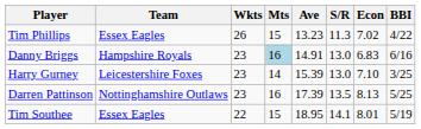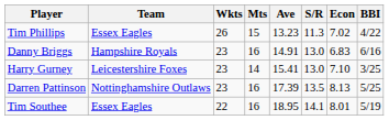 <table class="wikitable">
 <tr>
 <th>Player</th>
 <th>Team</th>
 <th>Wkts</th>
 <th>Mts</th>
 <th>Ave</th>
 <th>S/R</th>
 <th>Econ</th>
 <th>BBI</th>
 </tr>
 <tr>
 <td><a href='#'>Tim Phillips</a></td>
 <td><a href='#'>Essex Eagles</a></td>
 <td>26</td>
 <td>15</td>
 <td>13.23</td>
 <td>11.3</td>
 <td>7.02</td>
 <td>4/22</td>
 </tr>
 <tr>
 <td><a href='#'>Danny Briggs</a></td>
 <td><a href='#'>Hampshire Royals</a></td>
 <td>23</td>
-<td style="background: lightblue;">16</td>
+<td>16</td>
 <td>14.91</td>
 <td>13.0</td>
 <td>6.83</td>
 <td>6/16</td>
 </tr>
 <tr>
 <td><a href='#'>Harry Gurney</a></td>
 <td><a href='#'>Leicestershire Foxes</a></td>
 <td>23</td>
 <td>14</td>
-<td>15.39</td>
+<td>15.41</td>
 <td>13.0</td>
 <td>7.10</td>
 <td>3/25</td>
 </tr>
 <tr>
 <td><a href='#'>Darren Pattinson</a></td>
 <td><a href='#'>Nottinghamshire Outlaws</a></td>
 <td>23</td>
 <td>16</td>
 <td>17.39</td>
 <td>13.5</td>
 <td>8.13</td>
 <td>5/25</td>
 </tr>
 <tr>
 <td><a href='#'>Tim Southee</a></td>
 <td><a href='#'>Essex Eagles</a></td>
 <td>22</td>
-<td>15</td>
+<td>16</td>
 <td>18.95</td>
 <td>14.1</td>
 <td>8.01</td>
 <td>5/19</td>
 </tr>
 </table>
